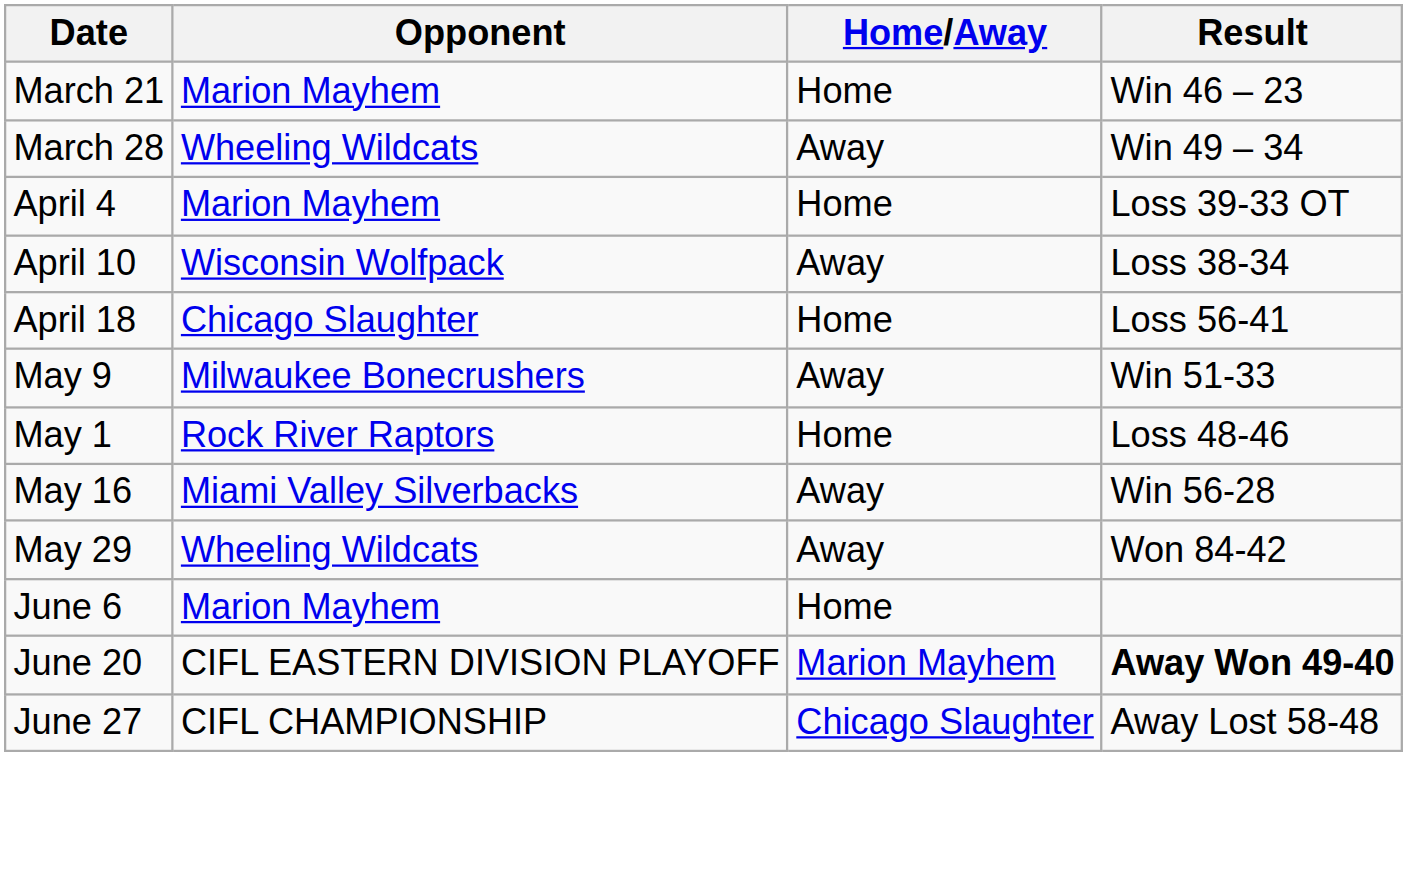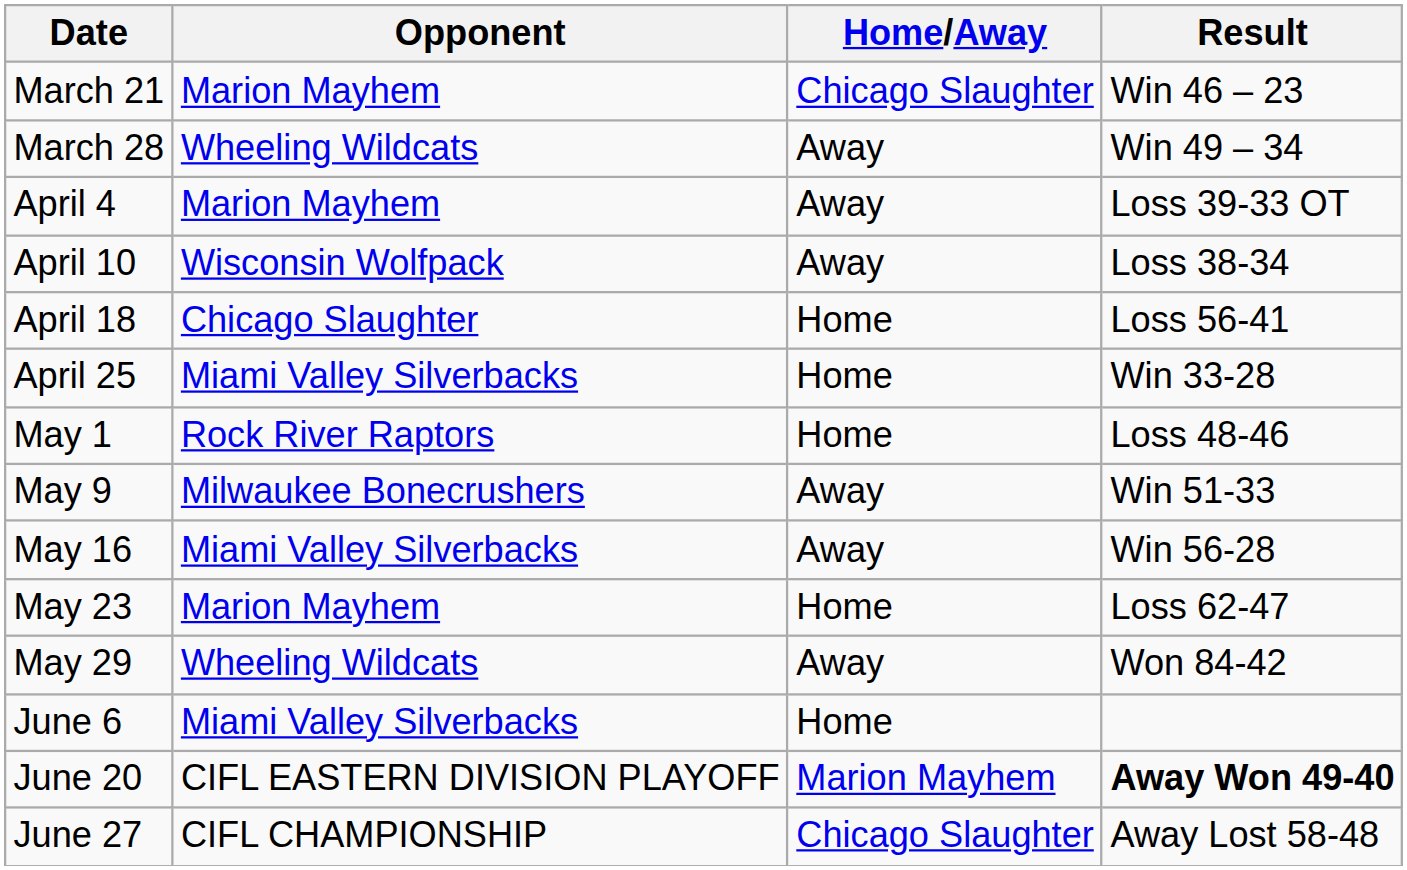 <table class="wikitable">
 <tr>
 <th>Date</th>
 <th>Opponent</th>
 <th><a href='#'>Home</a>/<a href='#'>Away</a></th>
 <th>Result</th>
 </tr>
 <tr>
 <td>March 21</td>
 <td><a href='#'>Marion Mayhem</a></td>
-<td>Home</td>
+<td><a href='#'>Chicago Slaughter</a></td>
 <td>Win 46 – 23</td>
 </tr>
 <tr>
 <td>March 28</td>
 <td><a href='#'>Wheeling Wildcats</a></td>
 <td>Away</td>
 <td>Win 49 – 34</td>
 </tr>
 <tr>
 <td>April 4</td>
 <td><a href='#'>Marion Mayhem</a></td>
-<td>Home</td>
+<td>Away</td>
 <td>Loss 39-33 OT</td>
 </tr>
 <tr>
 <td>April 10</td>
 <td><a href='#'>Wisconsin Wolfpack</a></td>
 <td>Away</td>
 <td>Loss 38-34</td>
 </tr>
 <tr>
 <td>April 18</td>
 <td><a href='#'>Chicago Slaughter</a></td>
 <td>Home</td>
 <td>Loss 56-41</td>
 </tr>
 <tr>
-<td>May 9</td>
-<td><a href='#'>Milwaukee Bonecrushers</a></td>
-<td>Away</td>
-<td>Win 51-33</td>
+<td>April 25</td>
+<td><a href='#'>Miami Valley Silverbacks</a></td>
+<td>Home</td>
+<td>Win 33-28</td>
 </tr>
 <tr>
 <td>May 1</td>
 <td><a href='#'>Rock River Raptors</a></td>
 <td>Home</td>
 <td>Loss 48-46</td>
 </tr>
 <tr>
+<td>May 9</td>
+<td><a href='#'>Milwaukee Bonecrushers</a></td>
+<td>Away</td>
+<td>Win 51-33</td>
+</tr>
+<tr>
 <td>May 16</td>
 <td><a href='#'>Miami Valley Silverbacks</a></td>
 <td>Away</td>
 <td>Win 56-28</td>
+</tr>
+<tr>
+<td>May 23</td>
+<td><a href='#'>Marion Mayhem</a></td>
+<td>Home</td>
+<td>Loss 62-47</td>
 </tr>
 <tr>
 <td>May 29</td>
 <td><a href='#'>Wheeling Wildcats</a></td>
 <td>Away</td>
 <td>Won 84-42</td>
 </tr>
 <tr>
 <td>June 6</td>
-<td><a href='#'>Marion Mayhem</a></td>
+<td><a href='#'>Miami Valley Silverbacks</a></td>
 <td>Home</td>
 </tr>
 <tr>
 <td>June 20</td>
 <td>CIFL EASTERN DIVISION PLAYOFF</td>
 <td><a href='#'>Marion Mayhem</a></td>
 <td><strong>Away Won 49-40</strong></td>
 </tr>
 <tr>
 <td>June 27</td>
 <td>CIFL CHAMPIONSHIP</td>
 <td><a href='#'>Chicago Slaughter</a></td>
 <td>Away Lost 58-48</td>
 </tr>
 </table>
